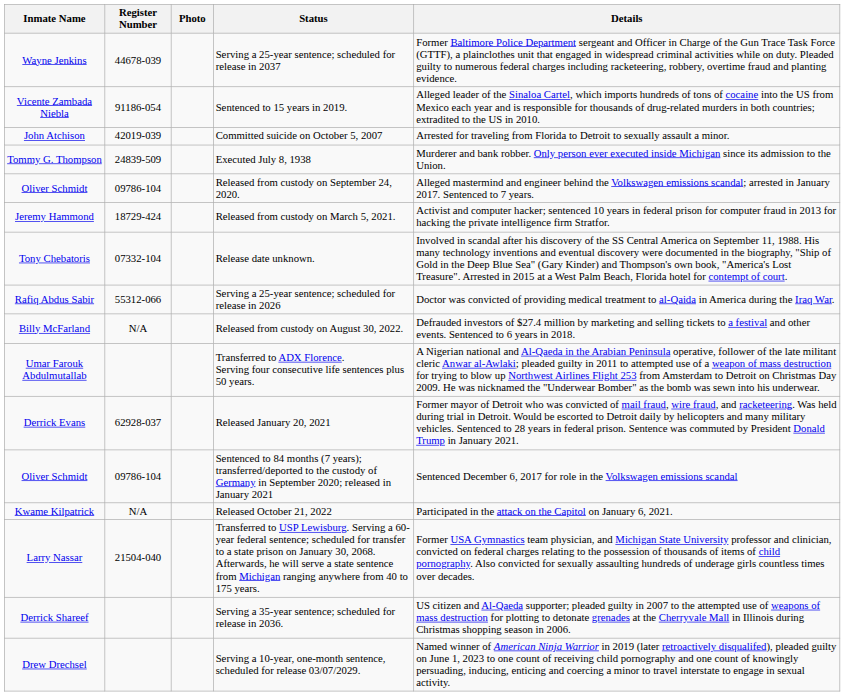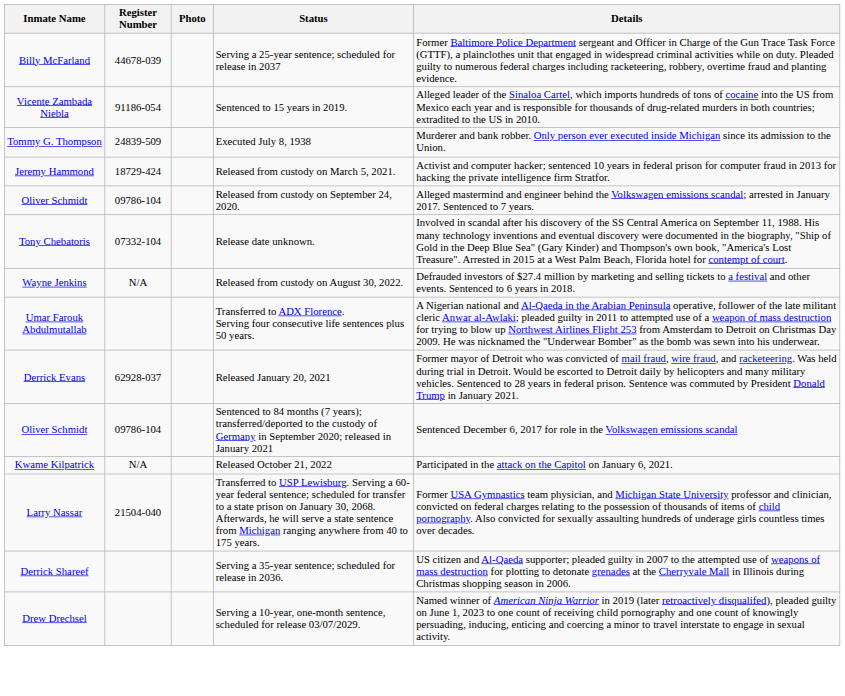 <table class="wikitable sortable">
 <tr>
 <th width=12%>Inmate Name</th>
 <th width=8%>Register Number</th>
 <th width=5%>Photo</th>
 <th width="24%">Status</th>
 <th width=56%>Details</th>
 </tr>
 <tr>
-<td align="center"><a href='#'>Wayne Jenkins</a></td>
+<td align="center"><a href='#'>Billy McFarland</a></td>
 <td align="center">44678-039</td>
 <td></td>
 <td>Serving a 25-year sentence; scheduled for release in 2037</td>
 <td>Former <a href='#'>Baltimore Police Department</a> sergeant and Officer in Charge of the Gun Trace Task Force (GTTF), a plainclothes unit that engaged in widespread criminal activities while on duty. Pleaded guilty to numerous federal charges including racketeering, robbery, overtime fraud and planting evidence.</td>
 </tr>
 <tr>
 <td align="center"><a href='#'>Vicente Zambada Niebla</a></td>
 <td align="center">91186-054</td>
 <td></td>
 <td>Sentenced to 15 years in 2019.</td>
 <td>Alleged leader of the <a href='#'>Sinaloa Cartel</a>, which imports hundreds of tons of <a href='#'>cocaine</a> into the US from Mexico each year and is responsible for thousands of drug-related murders in both countries; extradited to the US in 2010.</td>
 </tr>
 <tr>
-<td align="center"><a href='#'>John Atchison</a></td>
-<td align="center">42019-039</td>
-<td></td>
-<td>Committed suicide on October 5, 2007</td>
-<td>Arrested for traveling from Florida to Detroit to sexually assault a minor.</td>
-</tr>
-<tr>
 <td align="center"><a href='#'>Tommy G. Thompson</a></td>
 <td align="center">24839-509</td>
 <td></td>
 <td>Executed July 8, 1938</td>
 <td>Murderer and bank robber. <a href='#'>Only person ever executed inside Michigan</a> since its admission to the Union.</td>
+</tr>
+<tr>
+<td align="center"><a href='#'>Jeremy Hammond</a></td>
+<td align="center">18729-424</td>
+<td></td>
+<td>Released from custody on March 5, 2021.</td>
+<td>Activist and computer hacker; sentenced 10 years in federal prison for computer fraud in 2013 for hacking the private intelligence firm Stratfor.</td>
 </tr>
 <tr>
 <td align="center"><a href='#'>Oliver Schmidt</a></td>
 <td align="center">09786-104</td>
 <td></td>
 <td>Released from custody on September 24, 2020.</td>
 <td>Alleged mastermind and engineer behind the <a href='#'>Volkswagen emissions scandal</a>; arrested in January 2017. Sentenced to 7 years.</td>
 </tr>
 <tr>
-<td align="center"><a href='#'>Jeremy Hammond</a></td>
-<td align="center">18729-424</td>
-<td></td>
-<td>Released from custody on March 5, 2021.</td>
-<td>Activist and computer hacker; sentenced 10 years in federal prison for computer fraud in 2013 for hacking the private intelligence firm Stratfor.</td>
-</tr>
-<tr>
 <td align="center"><a href='#'>Tony Chebatoris</a></td>
 <td align="center">07332-104</td>
 <td></td>
 <td>Release date unknown.</td>
 <td>Involved in scandal after his discovery of the SS Central America on September 11, 1988. His many technology inventions and eventual discovery were documented in the biography, "Ship of Gold in the Deep Blue Sea" (Gary Kinder) and Thompson's own book, "America's Lost Treasure". Arrested in 2015 at a West Palm Beach, Florida hotel for <a href='#'>contempt of court</a>.</td>
 </tr>
 <tr>
-<td align="center"><a href='#'>Rafiq Abdus Sabir</a></td>
-<td align="center">55312-066</td>
-<td></td>
-<td>Serving a 25-year sentence; scheduled for release in 2026</td>
-<td>Doctor was convicted of providing medical treatment to <a href='#'>al-Qaida</a> in America during the <a href='#'>Iraq War</a>.</td>
-</tr>
-<tr>
-<td align="center"><a href='#'>Billy McFarland</a></td>
+<td align="center"><a href='#'>Wayne Jenkins</a></td>
 <td align="center">N/A</td>
 <td></td>
 <td>Released from custody on August 30, 2022.</td>
 <td>Defrauded investors of $27.4 million by marketing and selling tickets to <a href='#'>a festival</a> and other events. Sentenced to 6 years in 2018.</td>
 </tr>
 <tr>
 <td align="center"><a href='#'>Umar Farouk Abdulmutallab</a></td>
 <td align="center"></td>
 <td></td>
 <td>Transferred to <a href='#'>ADX Florence</a>.<br>Serving four consecutive life sentences plus 50 years.</td>
 <td>A Nigerian national and <a href='#'>Al-Qaeda in the Arabian Peninsula</a> operative, follower of the late militant cleric <a href='#'>Anwar al-Awlaki</a>; pleaded guilty in 2011 to attempted use of a <a href='#'>weapon of mass destruction</a> for trying to blow up <a href='#'>Northwest Airlines Flight 253</a> from Amsterdam to Detroit on Christmas Day 2009. He was nicknamed the "Underwear Bomber" as the bomb was sewn into his underwear.</td>
 </tr>
 <tr>
 <td align="center"><a href='#'>Derrick Evans</a></td>
 <td align="center">62928-037</td>
 <td></td>
 <td>Released January 20, 2021</td>
 <td>Former mayor of Detroit who was convicted of <a href='#'>mail fraud</a>, <a href='#'>wire fraud</a>, and <a href='#'>racketeering</a>. Was held during trial in Detroit. Would be escorted to Detroit daily by helicopters and many military vehicles. Sentenced to 28 years in federal prison. Sentence was commuted by President <a href='#'>Donald Trump</a> in January 2021.</td>
 </tr>
 <tr>
 <td align="center"><a href='#'>Oliver Schmidt</a></td>
 <td align="center">09786-104</td>
 <td></td>
 <td>Sentenced to 84 months (7 years); transferred/deported to the custody of <a href='#'>Germany</a> in September 2020; released in January 2021</td>
 <td>Sentenced December 6, 2017 for role in the <a href='#'>Volkswagen emissions scandal</a></td>
 </tr>
 <tr>
 <td align="center"><a href='#'>Kwame Kilpatrick</a></td>
 <td align="center">N/A</td>
 <td></td>
 <td>Released October 21, 2022</td>
 <td>Participated in the <a href='#'>attack on the Capitol</a> on January 6, 2021.</td>
 </tr>
 <tr>
 <td align="center"><a href='#'>Larry Nassar</a></td>
 <td align="center">21504-040</td>
 <td></td>
 <td>Transferred to <a href='#'>USP Lewisburg</a>. Serving a 60-year federal sentence; scheduled for transfer to a state prison on January 30, 2068. Afterwards, he will serve a state sentence from <a href='#'>Michigan</a> ranging anywhere from 40 to 175 years.</td>
 <td>Former <a href='#'>USA Gymnastics</a> team physician, and <a href='#'>Michigan State University</a> professor and clinician, convicted on federal charges relating to the possession of thousands of items of <a href='#'>child pornography</a>. Also convicted for sexually assaulting hundreds of underage girls countless times over decades.</td>
 </tr>
 <tr>
 <td align="center"><a href='#'>Derrick Shareef</a></td>
 <td align="center"></td>
 <td></td>
 <td>Serving a 35-year sentence; scheduled for release in 2036.</td>
 <td>US citizen and <a href='#'>Al-Qaeda</a> supporter; pleaded guilty in 2007 to the attempted use of <a href='#'>weapons of mass destruction</a> for plotting to detonate <a href='#'>grenades</a> at the <a href='#'>Cherryvale Mall</a> in Illinois during Christmas shopping season in 2006.</td>
 </tr>
 <tr>
 <td align="center"><a href='#'>Drew Drechsel</a></td>
 <td align="center"></td>
 <td></td>
 <td>Serving a 10-year, one-month sentence, scheduled for release 03/07/2029.</td>
 <td>Named winner of <em><a href='#'>American Ninja Warrior</a></em> in 2019 (later <a href='#'>retroactively disqualifed</a>), pleaded guilty on June 1, 2023 to one count of receiving child pornography and one count of knowingly persuading, inducing, enticing and coercing a minor to travel interstate to engage in sexual activity.</td>
 </tr>
 </table>
